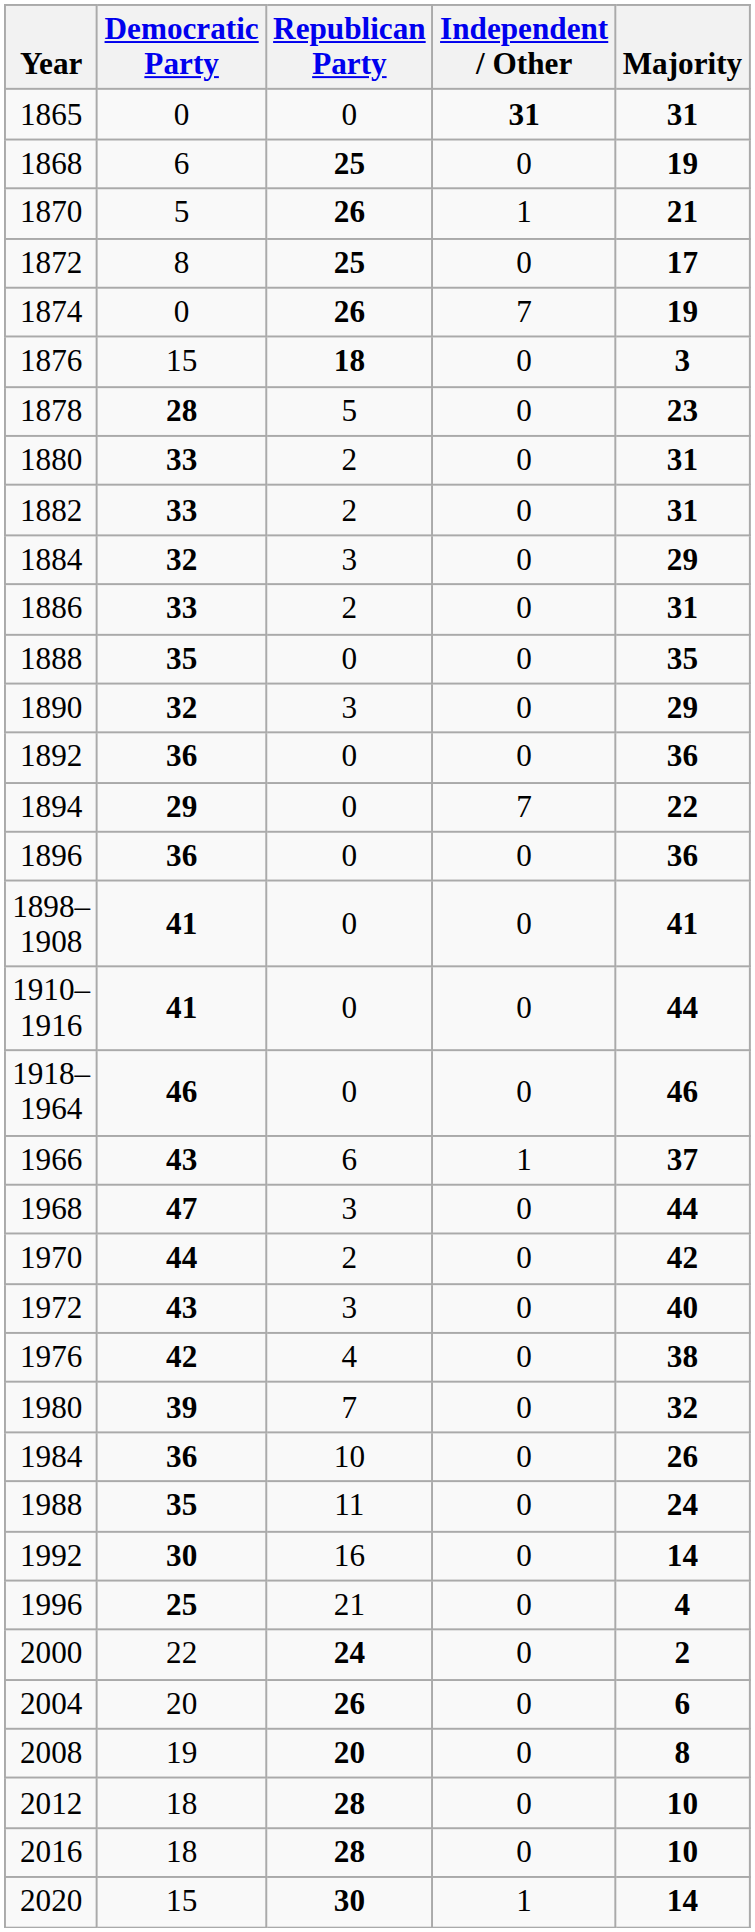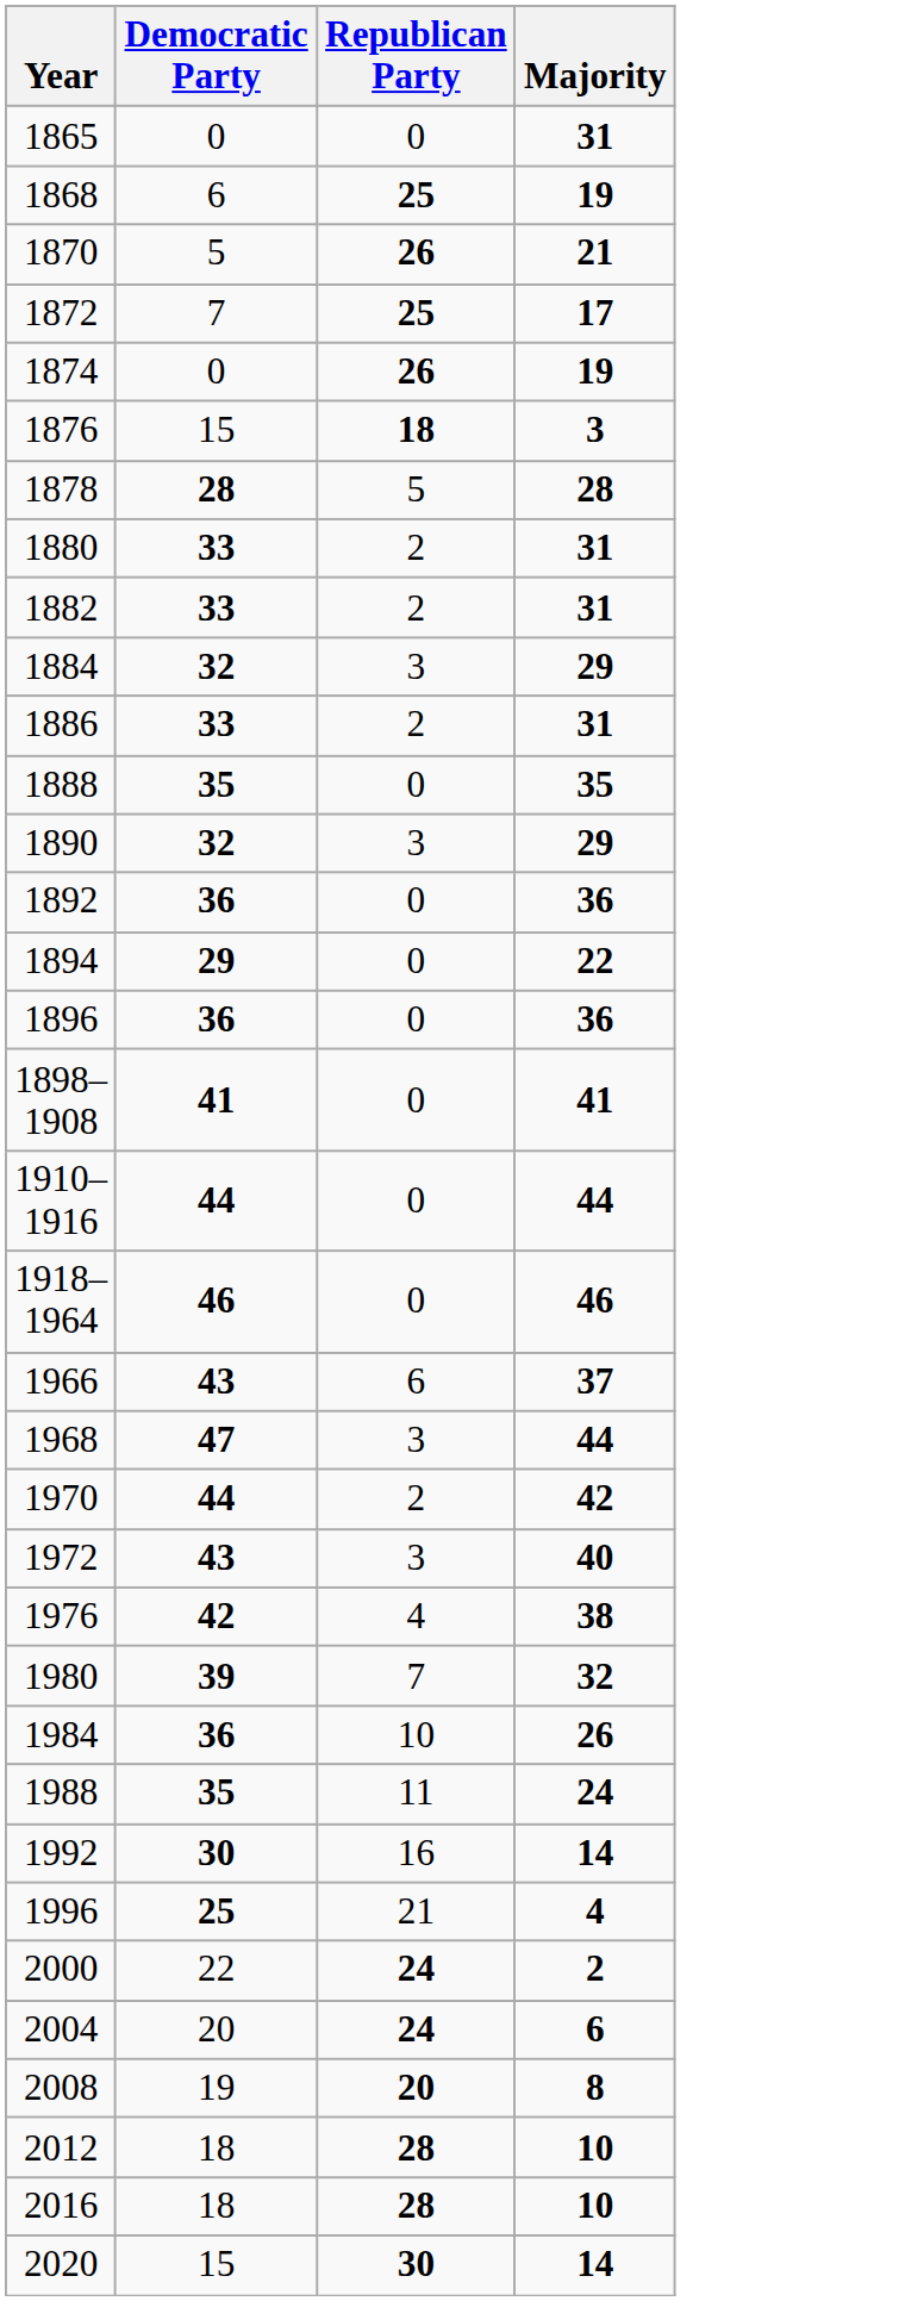 <table class="sortable wikitable">
 <tr>
 <th align=center valign=bottom>Year</th>
 <th style="text-align:center;"><a href='#'>Democratic<br>Party</a></th>
 <th style="text-align:center;"><a href='#'>Republican<br>Party</a></th>
-<th style="text-align:center;"><a href='#'>Independent</a><br>/ Other</th>
 <th style="text-align:center;"><br>Majority</th>
 </tr>
 <tr style="text-align:center;">
 <td>1865</td>
 <td>0</td>
 <td>0</td>
 <td><strong>31</strong></td>
-<td><strong>31</strong></td>
 </tr>
 <tr style="text-align:center;">
 <td>1868</td>
 <td>6</td>
 <td><strong>25</strong></td>
-<td>0</td>
 <td><strong>19</strong></td>
 </tr>
 <tr style="text-align:center;">
 <td>1870</td>
 <td>5</td>
 <td><strong>26</strong></td>
-<td>1</td>
 <td><strong>21</strong></td>
 </tr>
 <tr style="text-align:center;">
 <td>1872</td>
-<td>8</td>
+<td>7</td>
 <td><strong>25</strong></td>
-<td>0</td>
 <td><strong>17</strong></td>
 </tr>
 <tr style="text-align:center;">
 <td>1874</td>
 <td>0</td>
 <td><strong>26</strong></td>
-<td>7</td>
 <td><strong>19</strong></td>
 </tr>
 <tr style="text-align:center;">
 <td>1876</td>
 <td>15</td>
 <td><strong>18</strong></td>
-<td>0</td>
 <td><strong>3</strong></td>
 </tr>
 <tr style="text-align:center;">
 <td>1878</td>
 <td><strong>28</strong></td>
 <td>5</td>
-<td>0</td>
-<td><strong>23</strong></td>
+<td><strong>28</strong></td>
 </tr>
 <tr style="text-align:center;">
 <td>1880</td>
 <td><strong>33</strong></td>
 <td>2</td>
-<td>0</td>
 <td><strong>31</strong></td>
 </tr>
 <tr style="text-align:center;">
 <td>1882</td>
 <td><strong>33</strong></td>
 <td>2</td>
-<td>0</td>
 <td><strong>31</strong></td>
 </tr>
 <tr style="text-align:center;">
 <td>1884</td>
 <td><strong>32</strong></td>
 <td>3</td>
-<td>0</td>
 <td><strong>29</strong></td>
 </tr>
 <tr style="text-align:center;">
 <td>1886</td>
 <td><strong>33</strong></td>
 <td>2</td>
-<td>0</td>
 <td><strong>31</strong></td>
 </tr>
 <tr style="text-align:center;">
 <td>1888</td>
 <td><strong>35</strong></td>
-<td>0</td>
 <td>0</td>
 <td><strong>35</strong></td>
 </tr>
 <tr style="text-align:center;">
 <td>1890</td>
 <td><strong>32</strong></td>
 <td>3</td>
-<td>0</td>
 <td><strong>29</strong></td>
 </tr>
 <tr style="text-align:center;">
 <td>1892</td>
 <td><strong>36</strong></td>
-<td>0</td>
 <td>0</td>
 <td><strong>36</strong></td>
 </tr>
 <tr style="text-align:center;">
 <td>1894</td>
 <td><strong>29</strong></td>
 <td>0</td>
-<td>7</td>
 <td><strong>22</strong></td>
 </tr>
 <tr style="text-align:center;">
 <td>1896</td>
 <td><strong>36</strong></td>
-<td>0</td>
 <td>0</td>
 <td><strong>36</strong></td>
 </tr>
 <tr style="text-align:center;">
 <td>1898–<br>1908</td>
 <td><strong>41</strong></td>
 <td>0</td>
-<td>0</td>
 <td><strong>41</strong></td>
 </tr>
 <tr style="text-align:center;">
 <td>1910–<br>1916</td>
-<td><strong>41</strong></td>
-<td>0</td>
+<td><strong>44</strong></td>
 <td>0</td>
 <td><strong>44</strong></td>
 </tr>
 <tr style="text-align:center;">
 <td>1918–<br>1964</td>
 <td><strong>46</strong></td>
 <td>0</td>
-<td>0</td>
 <td><strong>46</strong></td>
 </tr>
 <tr style="text-align:center;">
 <td>1966</td>
 <td><strong>43</strong></td>
 <td>6</td>
-<td>1</td>
 <td><strong>37</strong></td>
 </tr>
 <tr style="text-align:center;">
 <td>1968</td>
 <td><strong>47</strong></td>
 <td>3</td>
-<td>0</td>
 <td><strong>44</strong></td>
 </tr>
 <tr style="text-align:center;">
 <td>1970</td>
 <td><strong>44</strong></td>
 <td>2</td>
-<td>0</td>
 <td><strong>42</strong></td>
 </tr>
 <tr style="text-align:center;">
 <td>1972</td>
 <td><strong>43</strong></td>
 <td>3</td>
-<td>0</td>
 <td><strong>40</strong></td>
 </tr>
 <tr style="text-align:center;">
 <td>1976</td>
 <td><strong>42</strong></td>
 <td>4</td>
-<td>0</td>
 <td><strong>38</strong></td>
 </tr>
 <tr style="text-align:center;">
 <td>1980</td>
 <td><strong>39</strong></td>
 <td>7</td>
-<td>0</td>
 <td><strong>32</strong></td>
 </tr>
 <tr style="text-align:center;">
 <td>1984</td>
 <td><strong>36</strong></td>
 <td>10</td>
-<td>0</td>
 <td><strong>26</strong></td>
 </tr>
 <tr style="text-align:center;">
 <td>1988</td>
 <td><strong>35</strong></td>
 <td>11</td>
-<td>0</td>
 <td><strong>24</strong></td>
 </tr>
 <tr style="text-align:center;">
 <td>1992</td>
 <td><strong>30</strong></td>
 <td>16</td>
-<td>0</td>
 <td><strong>14</strong></td>
 </tr>
 <tr style="text-align:center;">
 <td>1996</td>
 <td><strong>25</strong></td>
 <td>21</td>
-<td>0</td>
 <td><strong>4</strong></td>
 </tr>
 <tr style="text-align:center;">
 <td>2000</td>
 <td>22</td>
 <td><strong>24</strong></td>
-<td>0</td>
 <td><strong>2</strong></td>
 </tr>
 <tr style="text-align:center;">
 <td>2004</td>
 <td>20</td>
-<td><strong>26</strong></td>
-<td>0</td>
+<td><strong>24</strong></td>
 <td><strong>6</strong></td>
 </tr>
 <tr style="text-align:center;">
 <td>2008</td>
 <td>19</td>
 <td><strong>20</strong></td>
-<td>0</td>
 <td><strong>8</strong></td>
 </tr>
 <tr style="text-align:center;">
 <td>2012</td>
 <td>18</td>
 <td><strong>28</strong></td>
-<td>0</td>
 <td><strong>10</strong></td>
 </tr>
 <tr style="text-align:center;">
 <td>2016</td>
 <td>18</td>
 <td><strong>28</strong></td>
-<td>0</td>
 <td><strong>10</strong></td>
 </tr>
 <tr style="text-align:center;">
 <td>2020</td>
 <td>15</td>
 <td><strong>30</strong></td>
-<td>1</td>
 <td><strong>14</strong></td>
 </tr>
 </table>
